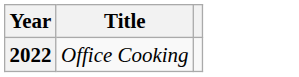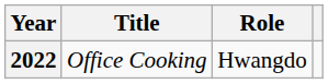 <table class="wikitable sortable plainrowheaders">
 <tr>
 <th scope="col">Year</th>
 <th scope="col">Title</th>
+<th scope="col">Role</th>
 <th scope="col" class="unsortable"></th>
 </tr>
 <tr>
 <th scope="row">2022</th>
 <td><em>Office Cooking</em></td>
+<td>Hwangdo</td>
 <td></td>
 </tr>
 </table>
